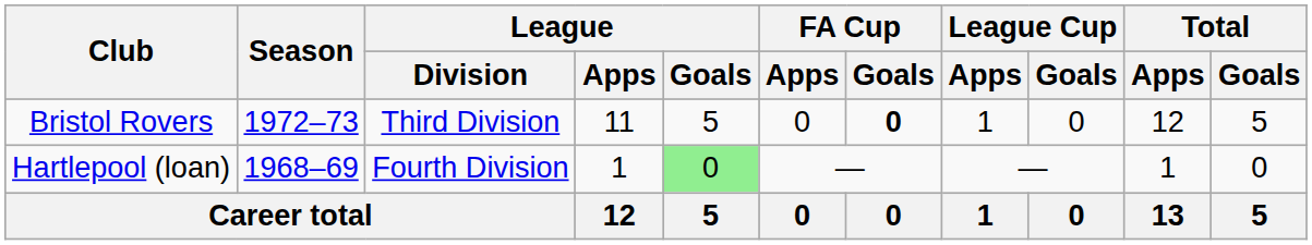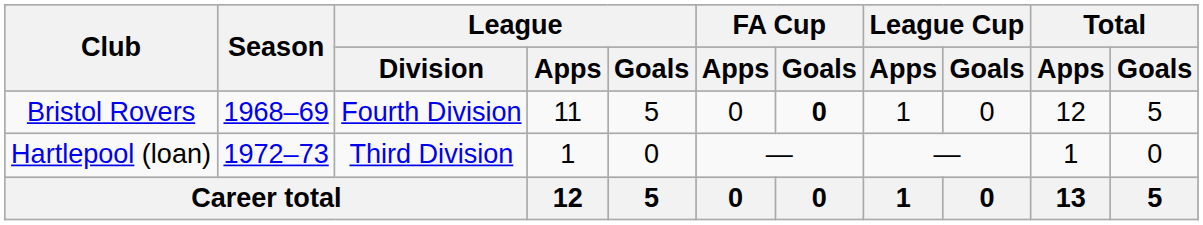 <table class="wikitable" style="text-align: center;">
 <tr>
 <th rowspan="2">Club</th>
 <th rowspan="2">Season</th>
 <th colspan="3">League</th>
 <th colspan="2">FA Cup</th>
 <th colspan="2">League Cup</th>
 <th colspan="2">Total</th>
 </tr>
 <tr>
 <th>Division</th>
 <th>Apps</th>
 <th>Goals</th>
 <th>Apps</th>
 <th>Goals</th>
 <th>Apps</th>
 <th>Goals</th>
 <th>Apps</th>
 <th>Goals</th>
 </tr>
 <tr>
 <td><a href='#'>Bristol Rovers</a></td>
-<td><a href='#'>1972–73</a></td>
-<td><a href='#'>Third Division</a></td>
+<td><a href='#'>1968–69</a></td>
+<td><a href='#'>Fourth Division</a></td>
 <td>11</td>
 <td>5</td>
 <td>0</td>
 <td><strong>0</strong></td>
 <td>1</td>
 <td>0</td>
 <td>12</td>
 <td>5</td>
 </tr>
 <tr>
 <td><a href='#'>Hartlepool</a> (loan)</td>
-<td><a href='#'>1968–69</a></td>
-<td><a href='#'>Fourth Division</a></td>
+<td><a href='#'>1972–73</a></td>
+<td><a href='#'>Third Division</a></td>
 <td>1</td>
-<td style="background: lightgreen;">0</td>
+<td>0</td>
 <td colspan="2">—</td>
 <td colspan="2">—</td>
 <td>1</td>
 <td>0</td>
 </tr>
 <tr>
 <th colspan="3">Career total</th>
 <th>12</th>
 <th>5</th>
 <th>0</th>
 <th>0</th>
 <th>1</th>
 <th>0</th>
 <th>13</th>
 <th>5</th>
 </tr>
 </table>
